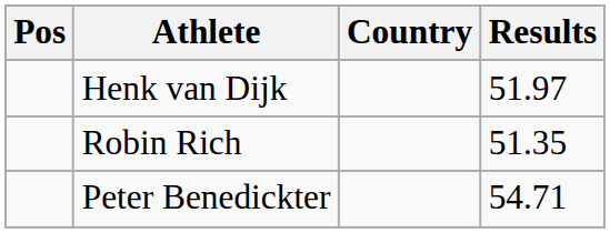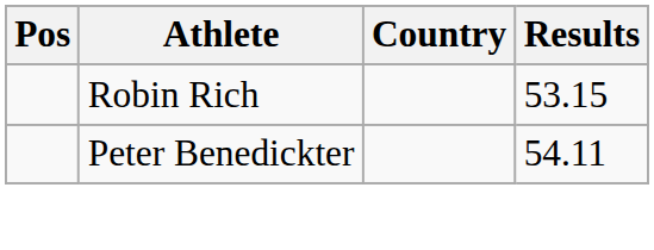 <table class="wikitable">
 <tr>
 <th>Pos</th>
 <th>Athlete</th>
 <th>Country</th>
 <th>Results</th>
 </tr>
 <tr>
 <td align="center"></td>
-<td>Henk van Dijk</td>
-<td></td>
-<td>51.97</td>
-</tr>
-<tr>
-<td align="center"></td>
 <td>Robin Rich</td>
 <td></td>
-<td>51.35</td>
+<td>53.15</td>
 </tr>
 <tr>
 <td align="center"></td>
 <td>Peter Benedickter</td>
 <td></td>
-<td>54.71</td>
+<td>54.11</td>
 </tr>
 </table>
